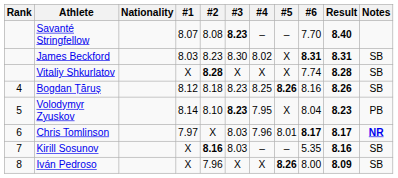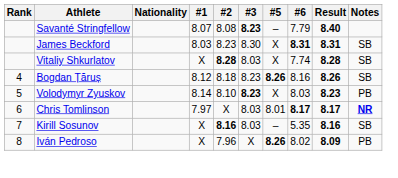 <table class="wikitable" style="text-align:center">
 <tr>
 <th>Rank</th>
 <th>Athlete</th>
 <th>Nationality</th>
 <th>#1</th>
 <th>#2</th>
 <th>#3</th>
-<th>#4</th>
 <th>#5</th>
 <th>#6</th>
 <th>Result</th>
 <th>Notes</th>
 </tr>
 <tr>
 <td></td>
 <td align=left><a href='#'>Savanté Stringfellow</a></td>
 <td align=left></td>
 <td>8.07</td>
 <td>8.08</td>
 <td><strong>8.23</strong></td>
 <td>–</td>
-<td>–</td>
-<td>7.70</td>
+<td>7.79</td>
 <td><strong>8.40</strong></td>
 <td></td>
 </tr>
 <tr>
 <td></td>
 <td align=left><a href='#'>James Beckford</a></td>
 <td align=left></td>
 <td>8.03</td>
 <td>8.23</td>
 <td>8.30</td>
-<td>8.02</td>
 <td>X</td>
 <td><strong>8.31</strong></td>
 <td><strong>8.31</strong></td>
 <td>SB</td>
 </tr>
 <tr>
 <td></td>
 <td align=left><a href='#'>Vitaliy Shkurlatov</a></td>
 <td align=left></td>
 <td>X</td>
 <td><strong>8.28</strong></td>
-<td>X</td>
-<td>X</td>
+<td>8.03</td>
 <td>X</td>
 <td>7.74</td>
 <td><strong>8.28</strong></td>
 <td>SB</td>
 </tr>
 <tr>
 <td>4</td>
 <td align=left><a href='#'>Bogdan Țăruș</a></td>
 <td align=left></td>
 <td>8.12</td>
 <td>8.18</td>
 <td>8.23</td>
-<td>8.25</td>
 <td><strong>8.26</strong></td>
 <td>8.16</td>
 <td><strong>8.26</strong></td>
 <td>SB</td>
 </tr>
 <tr>
 <td>5</td>
 <td align=left><a href='#'>Volodymyr Zyuskov</a></td>
 <td align=left></td>
 <td>8.14</td>
 <td>8.10</td>
 <td><strong>8.23</strong></td>
-<td>7.95</td>
 <td>X</td>
-<td>8.04</td>
+<td>8.03</td>
 <td><strong>8.23</strong></td>
 <td>PB</td>
 </tr>
 <tr>
 <td>6</td>
 <td align=left><a href='#'>Chris Tomlinson</a></td>
 <td align=left></td>
 <td>7.97</td>
 <td>X</td>
 <td>8.03</td>
-<td>7.96</td>
 <td>8.01</td>
 <td><strong>8.17</strong></td>
 <td><strong>8.17</strong></td>
 <td><strong><a href='#'>NR</a></strong></td>
 </tr>
 <tr>
 <td>7</td>
 <td align=left><a href='#'>Kirill Sosunov</a></td>
 <td align=left></td>
 <td>X</td>
 <td><strong>8.16</strong></td>
 <td>8.03</td>
 <td>–</td>
-<td>–</td>
 <td>5.35</td>
 <td><strong>8.16</strong></td>
 <td>SB</td>
 </tr>
 <tr>
 <td>8</td>
 <td align=left><a href='#'>Iván Pedroso</a></td>
 <td align=left></td>
 <td>X</td>
 <td>7.96</td>
 <td>X</td>
-<td>X</td>
 <td><strong>8.26</strong></td>
-<td>8.00</td>
+<td>8.02</td>
 <td><strong>8.09</strong></td>
-<td>SB</td>
+<td>PB</td>
 </tr>
 </table>
